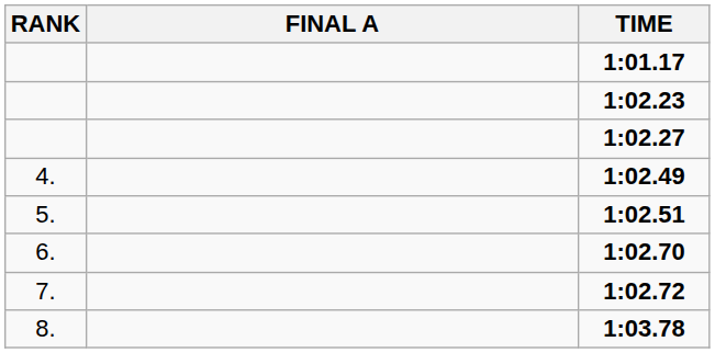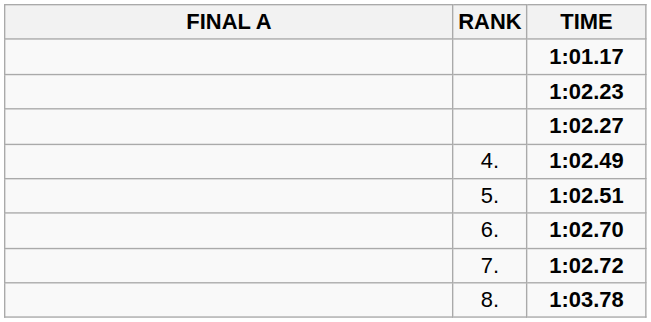 <table class="wikitable">
 <tr>
+<th style="width: 20em">FINAL A</th>
 <th>RANK</th>
-<th style="width: 20em">FINAL A</th>
 <th style="width: 5em">TIME</th>
 </tr>
 <tr>
+<td></td>
 <td align="center"></td>
-<td></td>
 <td align="center"><strong>1:01.17</strong></td>
 </tr>
 <tr>
+<td></td>
 <td align="center"></td>
-<td></td>
 <td align="center"><strong>1:02.23</strong></td>
 </tr>
 <tr>
+<td></td>
 <td align="center"></td>
-<td></td>
 <td align="center"><strong>1:02.27</strong></td>
 </tr>
 <tr>
+<td></td>
 <td align="center">4.</td>
-<td></td>
 <td align="center"><strong>1:02.49</strong></td>
 </tr>
 <tr>
+<td></td>
 <td align="center">5.</td>
-<td></td>
 <td align="center"><strong>1:02.51</strong></td>
 </tr>
 <tr>
+<td></td>
 <td align="center">6.</td>
-<td></td>
 <td align="center"><strong>1:02.70</strong></td>
 </tr>
 <tr>
+<td></td>
 <td align="center">7.</td>
-<td></td>
 <td align="center"><strong>1:02.72</strong></td>
 </tr>
 <tr>
+<td></td>
 <td align="center">8.</td>
-<td></td>
 <td align="center"><strong>1:03.78</strong></td>
 </tr>
 </table>
